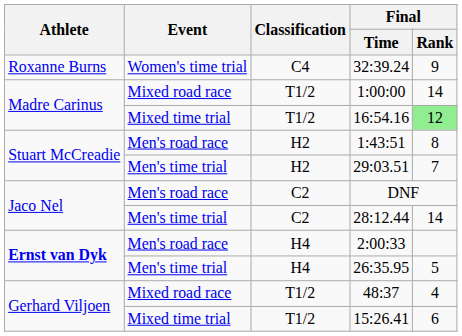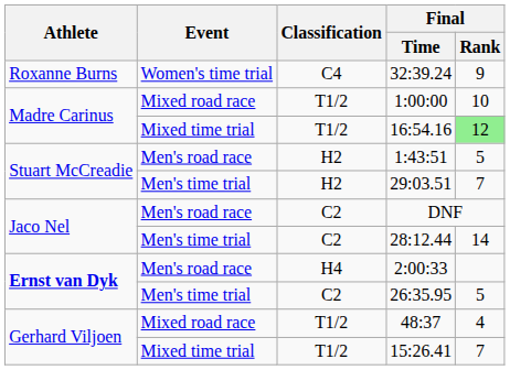 <table class=wikitable>
 <tr>
 <th rowspan="2">Athlete</th>
 <th rowspan="2">Event</th>
 <th rowspan="2">Classification</th>
 <th colspan="2">Final</th>
 </tr>
 <tr>
 <th>Time</th>
 <th>Rank</th>
 </tr>
 <tr>
 <td><a href='#'>Roxanne Burns</a></td>
 <td><a href='#'>Women's time trial</a></td>
 <td style="text-align:center;">C4</td>
 <td style="text-align:center;">32:39.24</td>
 <td style="text-align:center;">9</td>
 </tr>
 <tr>
 <td rowspan=2><a href='#'>Madre Carinus</a></td>
 <td><a href='#'>Mixed road race</a></td>
 <td style="text-align:center;">T1/2</td>
 <td style="text-align:center;">1:00:00</td>
-<td style="text-align:center;">14</td>
+<td style="text-align:center;">10</td>
 </tr>
 <tr>
 <td><a href='#'>Mixed time trial</a></td>
 <td style="text-align:center;">T1/2</td>
 <td style="text-align:center;">16:54.16</td>
 <td style="background: lightgreen; text-align:center;">12</td>
 </tr>
 <tr>
 <td rowspan=2><a href='#'>Stuart McCreadie</a></td>
 <td><a href='#'>Men's road race</a></td>
 <td style="text-align:center;">H2</td>
 <td style="text-align:center;">1:43:51</td>
-<td style="text-align:center;">8</td>
+<td style="text-align:center;">5</td>
 </tr>
 <tr>
 <td><a href='#'>Men's time trial</a></td>
 <td style="text-align:center;">H2</td>
 <td style="text-align:center;">29:03.51</td>
 <td style="text-align:center;">7</td>
 </tr>
 <tr>
 <td rowspan=2><a href='#'>Jaco Nel</a></td>
 <td><a href='#'>Men's road race</a></td>
 <td style="text-align:center;">C2</td>
 <td style="text-align:center;" colspan="2">DNF</td>
 </tr>
 <tr>
 <td><a href='#'>Men's time trial</a></td>
 <td style="text-align:center;">C2</td>
 <td style="text-align:center;">28:12.44</td>
 <td style="text-align:center;">14</td>
 </tr>
 <tr>
 <td rowspan=2><strong><a href='#'>Ernst van Dyk</a></strong></td>
 <td><a href='#'>Men's road race</a></td>
 <td style="text-align:center;">H4</td>
 <td style="text-align:center;">2:00:33</td>
 <td style="text-align:center;"></td>
 </tr>
 <tr>
 <td><a href='#'>Men's time trial</a></td>
-<td style="text-align:center;">H4</td>
+<td style="text-align:center;">C2</td>
 <td style="text-align:center;">26:35.95</td>
 <td style="text-align:center;">5</td>
 </tr>
 <tr>
 <td rowspan=2><a href='#'>Gerhard Viljoen</a></td>
 <td><a href='#'>Mixed road race</a></td>
 <td style="text-align:center;">T1/2</td>
 <td style="text-align:center;">48:37</td>
 <td style="text-align:center;">4</td>
 </tr>
 <tr>
 <td><a href='#'>Mixed time trial</a></td>
 <td style="text-align:center;">T1/2</td>
 <td style="text-align:center;">15:26.41</td>
-<td style="text-align:center;">6</td>
+<td style="text-align:center;">7</td>
 </tr>
 </table>
